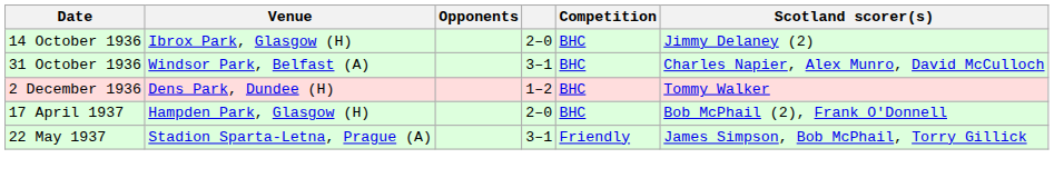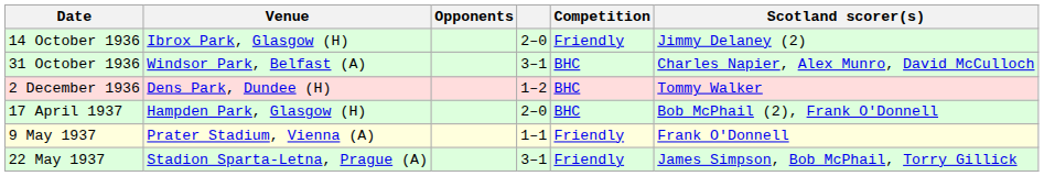 <table class="wikitable">
 <tr>
 <th>Date</th>
 <th>Venue</th>
 <th>Opponents</th>
 <th></th>
 <th>Competition</th>
 <th>Scotland scorer(s)</th>
 </tr>
 <tr bgcolor=#ddffdd>
 <td>14 October 1936</td>
 <td><a href='#'>Ibrox Park</a>, <a href='#'>Glasgow</a> (H)</td>
 <td></td>
 <td align=center>2–0</td>
-<td><a href='#'>BHC</a></td>
+<td><a href='#'>Friendly</a></td>
 <td><a href='#'>Jimmy Delaney</a> (2)</td>
 </tr>
 <tr bgcolor=#ddffdd>
 <td>31 October 1936</td>
 <td><a href='#'>Windsor Park</a>, <a href='#'>Belfast</a> (A)</td>
 <td></td>
 <td align=center>3–1</td>
 <td><a href='#'>BHC</a></td>
 <td><a href='#'>Charles Napier</a>, <a href='#'>Alex Munro</a>, <a href='#'>David McCulloch</a></td>
 </tr>
 <tr bgcolor=#ffdddd>
 <td>2 December 1936</td>
 <td><a href='#'>Dens Park</a>, <a href='#'>Dundee</a> (H)</td>
 <td></td>
 <td align=center>1–2</td>
 <td><a href='#'>BHC</a></td>
 <td><a href='#'>Tommy Walker</a></td>
 </tr>
 <tr bgcolor=#ddffdd>
 <td>17 April 1937</td>
 <td><a href='#'>Hampden Park</a>, <a href='#'>Glasgow</a> (H)</td>
 <td></td>
 <td align=center>2–0</td>
 <td><a href='#'>BHC</a></td>
 <td><a href='#'>Bob McPhail</a> (2), <a href='#'>Frank O'Donnell</a></td>
 </tr>
+<tr bgcolor=#ffffdd>
+<td>9 May 1937</td>
+<td><a href='#'>Prater Stadium</a>, <a href='#'>Vienna</a> (A)</td>
+<td></td>
+<td align=center>1–1</td>
+<td><a href='#'>Friendly</a></td>
+<td><a href='#'>Frank O'Donnell</a></td>
+</tr>
 <tr bgcolor=#ddffdd>
 <td>22 May 1937</td>
 <td><a href='#'>Stadion Sparta-Letna</a>, <a href='#'>Prague</a> (A)</td>
 <td></td>
 <td align=center>3–1</td>
 <td><a href='#'>Friendly</a></td>
 <td><a href='#'>James Simpson</a>, <a href='#'>Bob McPhail</a>, <a href='#'>Torry Gillick</a></td>
 </tr>
 </table>
